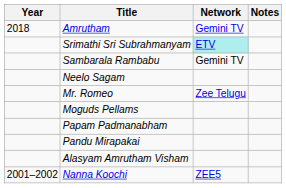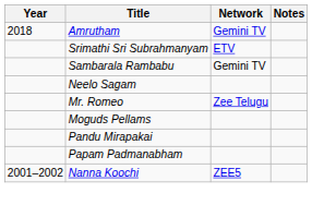 <table class="wikitable">
 <tr>
 <th>Year</th>
 <th>Title</th>
 <th>Network</th>
 <th>Notes</th>
 </tr>
 <tr>
 <td>2018</td>
 <td><a href='#'><em>Amrutham</em></a></td>
 <td><a href='#'>Gemini TV</a></td>
 <td></td>
 </tr>
 <tr>
 <td></td>
 <td><em>Srimathi Sri Subrahmanyam</em></td>
-<td style="background: paleturquoise;"><a href='#'>ETV</a></td>
+<td><a href='#'>ETV</a></td>
 <td></td>
 </tr>
 <tr>
 <td></td>
 <td><em>Sambarala Rambabu</em></td>
 <td>Gemini TV</td>
 <td></td>
 </tr>
 <tr>
 <td></td>
 <td><em>Neelo Sagam</em></td>
 <td></td>
 <td></td>
 </tr>
 <tr>
 <td></td>
 <td><em>Mr. Romeo</em></td>
 <td><a href='#'>Zee Telugu</a></td>
 <td></td>
 </tr>
 <tr>
 <td></td>
 <td><em>Moguds Pellams</em></td>
 <td></td>
 <td></td>
 </tr>
 <tr>
 <td></td>
-<td><em>Papam Padmanabham</em></td>
-<td></td>
-<td></td>
-</tr>
-<tr>
-<td></td>
 <td><em>Pandu Mirapakai</em></td>
 <td></td>
 <td></td>
 </tr>
 <tr>
 <td></td>
-<td><em>Alasyam Amrutham Visham</em></td>
+<td><em>Papam Padmanabham</em></td>
 <td></td>
 <td></td>
 </tr>
 <tr>
 <td>2001–2002</td>
 <td><em><a href='#'>Nanna Koochi</a></em></td>
 <td><a href='#'>ZEE5</a></td>
 <td></td>
 </tr>
 </table>
